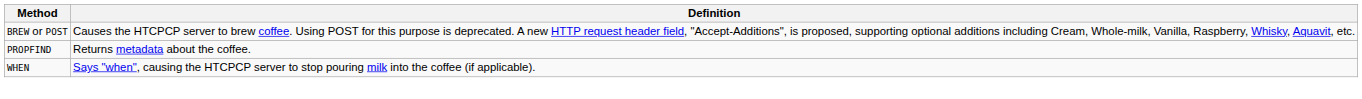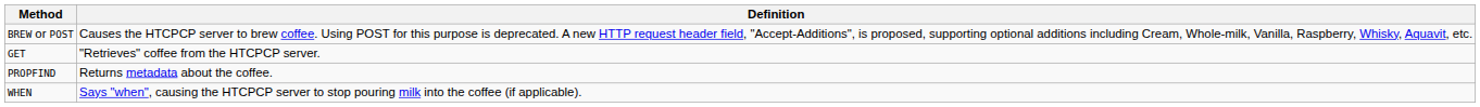 <table class="wikitable">
 <tr>
 <th>Method</th>
 <th>Definition</th>
 </tr>
 <tr>
 <td valign=top><code>BREW</code> or <code>POST</code></td>
 <td>Causes the HTCPCP server to brew <a href='#'>coffee</a>. Using POST for this purpose is deprecated. A new <a href='#'>HTTP request header field</a>, "Accept-Additions", is proposed, supporting optional additions including Cream, Whole-milk, Vanilla, Raspberry, <a href='#'>Whisky</a>, <a href='#'>Aquavit</a>, etc.</td>
 </tr>
 <tr valign=top>
+<td><code>GET</code></td>
+<td>"Retrieves" coffee from the HTCPCP server.</td>
+</tr>
+<tr valign=top>
 <td><code>PROPFIND</code></td>
 <td>Returns <a href='#'>metadata</a> about the coffee.</td>
 </tr>
 <tr valign=top>
 <td><code>WHEN</code></td>
 <td><a href='#'>Says "when"</a>, causing the HTCPCP server to stop pouring <a href='#'>milk</a> into the coffee (if applicable).</td>
 </tr>
 </table>
